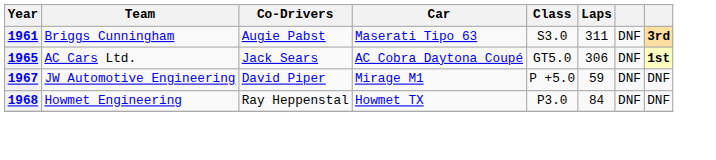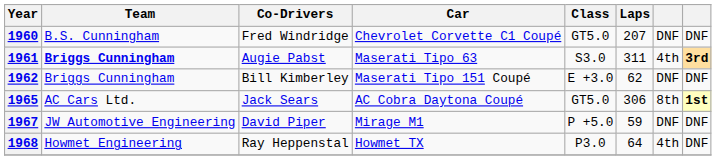 <table class="wikitable" style="text-align:center; font-size:90%">
 <tr>
 <th>Year</th>
 <th>Team</th>
 <th>Co-Drivers</th>
 <th>Car</th>
 <th>Class</th>
 <th>Laps</th>
 <th></th>
 <th></th>
 </tr>
 <tr>
+<th><a href='#'>1960</a></th>
+<td align="left"> <a href='#'>B.S. Cunningham</a></td>
+<td align="left"> Fred Windridge</td>
+<td align="left"><a href='#'>Chevrolet Corvette C1 Coupé</a></td>
+<td>GT5.0</td>
+<td>207</td>
+<td>DNF</td>
+<td>DNF</td>
+</tr>
+<tr>
 <th><a href='#'>1961</a></th>
-<td align="left"> <a href='#'>Briggs Cunningham</a></td>
+<td align="left"><strong> <a href='#'>Briggs Cunningham</a></strong></td>
 <td align="left"> <a href='#'>Augie Pabst</a></td>
 <td align="left"><a href='#'>Maserati Tipo 63</a></td>
 <td>S3.0</td>
 <td>311</td>
+<td>4th</td>
+<td style="background:#FFDF9F;"><strong>3rd</strong></td>
+</tr>
+<tr>
+<th><a href='#'>1962</a></th>
+<td align="left"> <a href='#'>Briggs Cunningham</a></td>
+<td align="left"> Bill Kimberley</td>
+<td align="left"><a href='#'>Maserati Tipo 151</a> Coupé</td>
+<td>E +3.0</td>
+<td>62</td>
 <td>DNF</td>
-<td style="background:#FFDF9F;"><strong>3rd</strong></td>
+<td>DNF</td>
 </tr>
 <tr>
 <th><a href='#'>1965</a></th>
 <td align="left"> <a href='#'>AC Cars</a> Ltd.</td>
 <td align="left"> <a href='#'>Jack Sears</a></td>
 <td align="left"><a href='#'>AC Cobra Daytona Coupé</a></td>
 <td>GT5.0</td>
 <td>306</td>
-<td>DNF</td>
+<td>8th</td>
 <td style="background:#ffffbf;"><strong>1st</strong></td>
 </tr>
 <tr>
 <th><a href='#'>1967</a></th>
 <td align="left"> <a href='#'>JW Automotive Engineering</a></td>
 <td align="left"> <a href='#'>David Piper</a></td>
 <td align="left"><a href='#'>Mirage M1</a></td>
 <td>P +5.0</td>
 <td>59</td>
 <td>DNF</td>
 <td>DNF</td>
 </tr>
 <tr>
 <th><a href='#'>1968</a></th>
 <td align="left"> <a href='#'>Howmet Engineering</a></td>
 <td align="left"> Ray Heppenstal</td>
 <td align="left"><a href='#'>Howmet TX</a></td>
 <td>P3.0</td>
-<td>84</td>
-<td>DNF</td>
+<td>64</td>
+<td>4th</td>
 <td>DNF</td>
 </tr>
 <tr>
 </tr>
 </table>
